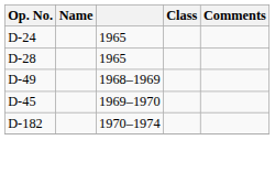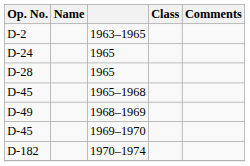 <table class="wikitable">
 <tr>
 <th>Op. No.</th>
 <th>Name</th>
 <th></th>
 <th>Class</th>
 <th>Comments</th>
+</tr>
+<tr>
+<td>D-2</td>
+<td></td>
+<td>1963–1965</td>
+<td></td>
+<td></td>
 </tr>
 <tr>
 <td>D-24</td>
 <td></td>
 <td>1965</td>
 <td></td>
 <td></td>
 </tr>
 <tr>
 <td>D-28</td>
 <td></td>
 <td>1965</td>
+<td></td>
+<td></td>
+</tr>
+<tr>
+<td>D-45</td>
+<td></td>
+<td>1965–1968</td>
 <td></td>
 <td></td>
 </tr>
 <tr>
 <td>D-49</td>
 <td></td>
 <td>1968–1969</td>
 <td></td>
 <td></td>
 </tr>
 <tr>
 <td>D-45</td>
 <td></td>
 <td>1969–1970</td>
 <td></td>
 <td></td>
 </tr>
 <tr>
 <td>D-182</td>
 <td></td>
 <td>1970–1974</td>
 <td></td>
 <td></td>
 </tr>
 <tr>
 </tr>
 </table>
